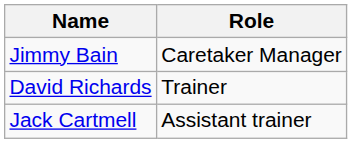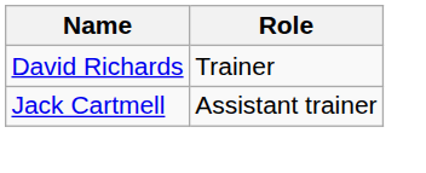 <table class="wikitable">
 <tr>
 <th>Name</th>
 <th>Role</th>
-</tr>
-<tr>
-<td> <a href='#'>Jimmy Bain</a></td>
-<td>Caretaker Manager</td>
 </tr>
 <tr>
 <td> <a href='#'>David Richards</a></td>
 <td>Trainer</td>
 </tr>
 <tr>
 <td> <a href='#'>Jack Cartmell</a></td>
 <td>Assistant trainer</td>
 </tr>
 </table>
